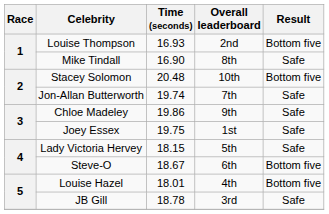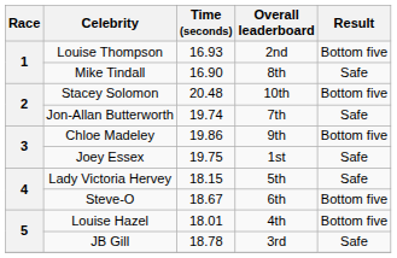 <table class="wikitable plainrowheaders" style="text-align:center;">
 <tr>
 <th>Race</th>
 <th>Celebrity</th>
 <th>Time<br><small>(seconds)</small></th>
 <th>Overall<br>leaderboard</th>
 <th>Result</th>
 </tr>
 <tr>
 <th rowspan=2>1</th>
 <td>Louise Thompson</td>
 <td>16.93</td>
 <td>2nd</td>
 <td>Bottom five</td>
 </tr>
 <tr>
 <td>Mike Tindall</td>
 <td>16.90</td>
 <td>8th</td>
 <td>Safe</td>
 </tr>
 <tr>
 <th rowspan=2>2</th>
 <td>Stacey Solomon</td>
 <td>20.48</td>
 <td>10th</td>
 <td>Bottom five</td>
 </tr>
 <tr>
 <td>Jon-Allan Butterworth</td>
 <td>19.74</td>
 <td>7th</td>
 <td>Safe</td>
 </tr>
 <tr>
 <th rowspan=2>3</th>
 <td>Chloe Madeley</td>
 <td>19.86</td>
 <td>9th</td>
-<td>Safe</td>
+<td>Bottom five</td>
 </tr>
 <tr>
 <td>Joey Essex</td>
 <td>19.75</td>
 <td>1st</td>
 <td>Safe</td>
 </tr>
 <tr>
 <th rowspan=2>4</th>
 <td>Lady Victoria Hervey</td>
 <td>18.15</td>
 <td>5th</td>
 <td>Safe</td>
 </tr>
 <tr>
 <td>Steve-O</td>
 <td>18.67</td>
 <td>6th</td>
 <td>Bottom five</td>
 </tr>
 <tr>
 <th rowspan=2>5</th>
 <td>Louise Hazel</td>
 <td>18.01</td>
 <td>4th</td>
 <td>Bottom five</td>
 </tr>
 <tr>
 <td>JB Gill</td>
 <td>18.78</td>
 <td>3rd</td>
 <td>Safe</td>
 </tr>
 <tr>
 </tr>
 </table>
